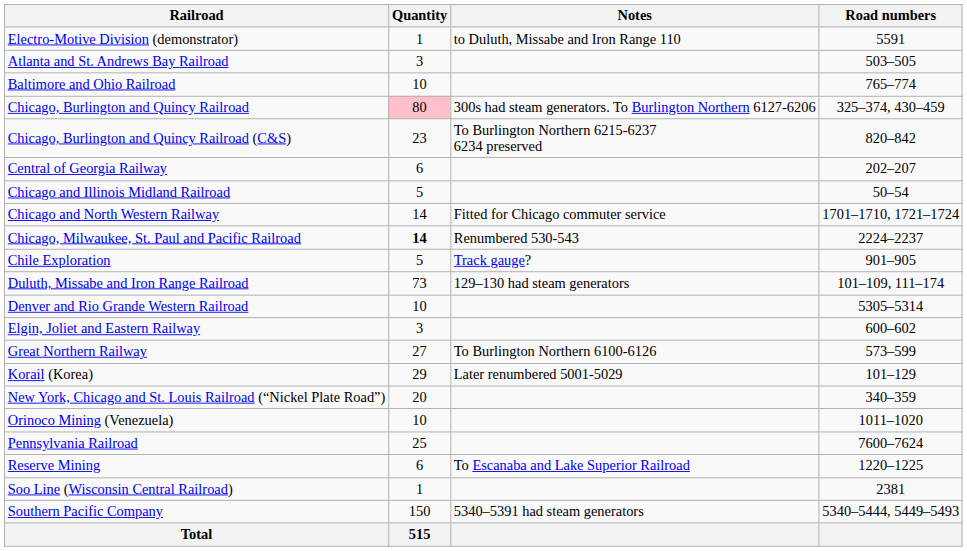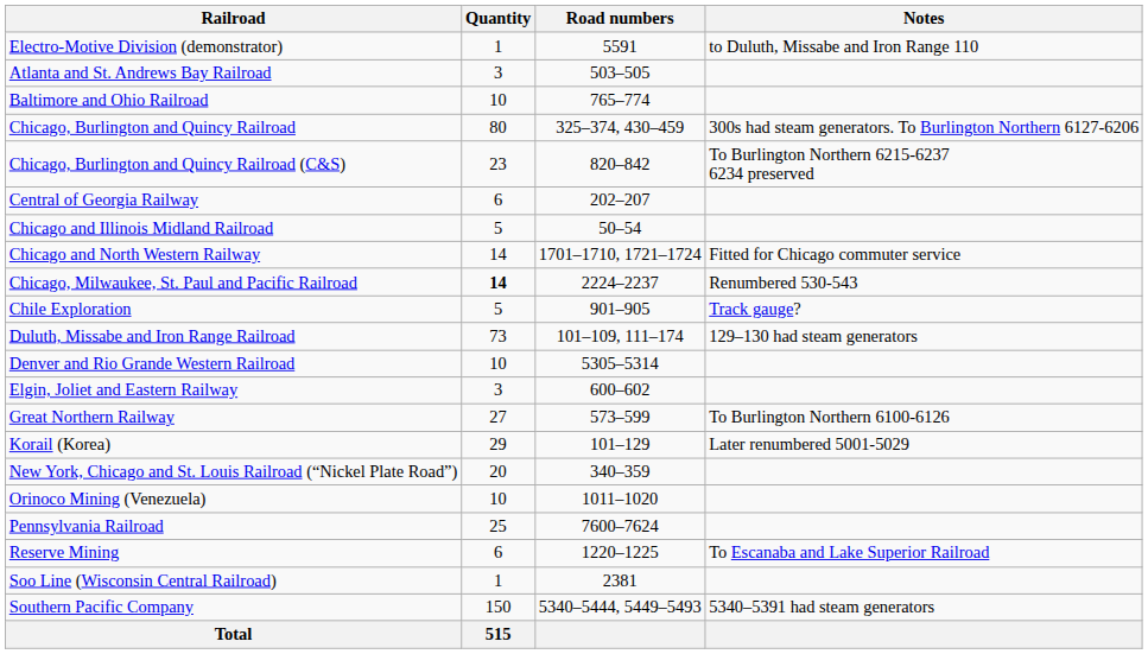 <table class="wikitable">
 <tr>
 <th>Railroad</th>
 <th>Quantity</th>
+<th>Road numbers</th>
 <th>Notes</th>
-<th>Road numbers</th>
 </tr>
 <tr>
 <td><a href='#'>Electro-Motive Division</a> (demonstrator)</td>
 <td style="text-align:center;">1</td>
+<td style="text-align:center;">5591</td>
 <td>to Duluth, Missabe and Iron Range 110</td>
-<td style="text-align:center;">5591</td>
 </tr>
 <tr>
 <td><a href='#'>Atlanta and St. Andrews Bay Railroad</a></td>
 <td style="text-align:center;">3</td>
+<td style="text-align:center;">503–505</td>
 <td></td>
-<td style="text-align:center;">503–505</td>
 </tr>
 <tr>
 <td><a href='#'>Baltimore and Ohio Railroad</a></td>
 <td style="text-align:center;">10</td>
+<td style="text-align:center;">765–774</td>
 <td></td>
-<td style="text-align:center;">765–774</td>
 </tr>
 <tr>
 <td><a href='#'>Chicago, Burlington and Quincy Railroad</a></td>
-<td style="background: pink; text-align:center;">80</td>
+<td style="text-align:center;">80</td>
+<td style="text-align:center;">325–374, 430–459</td>
 <td>300s had steam generators. To <a href='#'>Burlington Northern</a> 6127-6206</td>
-<td style="text-align:center;">325–374, 430–459</td>
 </tr>
 <tr>
 <td><a href='#'>Chicago, Burlington and Quincy Railroad</a> (<a href='#'>C&S</a>)</td>
 <td style="text-align:center;">23</td>
+<td style="text-align:center;">820–842</td>
 <td>To Burlington Northern 6215-6237<br>6234 preserved</td>
-<td style="text-align:center;">820–842</td>
 </tr>
 <tr>
 <td><a href='#'>Central of Georgia Railway</a></td>
 <td style="text-align:center;">6</td>
+<td style="text-align:center;">202–207</td>
 <td></td>
-<td style="text-align:center;">202–207</td>
 </tr>
 <tr>
 <td><a href='#'>Chicago and Illinois Midland Railroad</a></td>
 <td style="text-align:center;">5</td>
+<td style="text-align:center;">50–54</td>
 <td></td>
-<td style="text-align:center;">50–54</td>
 </tr>
 <tr>
 <td><a href='#'>Chicago and North Western Railway</a></td>
 <td style="text-align:center;">14</td>
+<td style="text-align:center;">1701–1710, 1721–1724</td>
 <td>Fitted for Chicago commuter service</td>
-<td style="text-align:center;">1701–1710, 1721–1724</td>
 </tr>
 <tr>
 <td><a href='#'>Chicago, Milwaukee, St. Paul and Pacific Railroad</a></td>
 <td style="text-align:center;"><strong>14</strong></td>
+<td style="text-align:center;">2224–2237</td>
 <td>Renumbered 530-543</td>
-<td style="text-align:center;">2224–2237</td>
 </tr>
 <tr>
 <td><a href='#'>Chile Exploration</a></td>
 <td style="text-align:center;">5</td>
+<td style="text-align:center;">901–905</td>
 <td><a href='#'>Track gauge</a>?</td>
-<td style="text-align:center;">901–905</td>
 </tr>
 <tr>
 <td><a href='#'>Duluth, Missabe and Iron Range Railroad</a></td>
 <td style="text-align:center;">73</td>
+<td style="text-align:center;">101–109, 111–174</td>
 <td>129–130 had steam generators</td>
-<td style="text-align:center;">101–109, 111–174</td>
 </tr>
 <tr>
 <td><a href='#'>Denver and Rio Grande Western Railroad</a></td>
 <td style="text-align:center;">10</td>
+<td style="text-align:center;">5305–5314</td>
 <td></td>
-<td style="text-align:center;">5305–5314</td>
 </tr>
 <tr>
 <td><a href='#'>Elgin, Joliet and Eastern Railway</a></td>
 <td style="text-align:center;">3</td>
+<td style="text-align:center;">600–602</td>
 <td></td>
-<td style="text-align:center;">600–602</td>
 </tr>
 <tr>
 <td><a href='#'>Great Northern Railway</a></td>
 <td style="text-align:center;">27</td>
+<td style="text-align:center;">573–599</td>
 <td>To Burlington Northern 6100-6126</td>
-<td style="text-align:center;">573–599</td>
 </tr>
 <tr>
 <td><a href='#'>Korail</a> (Korea)</td>
 <td style="text-align:center;">29</td>
+<td style="text-align:center;">101–129</td>
 <td>Later renumbered 5001-5029</td>
-<td style="text-align:center;">101–129</td>
 </tr>
 <tr>
 <td><a href='#'>New York, Chicago and St. Louis Railroad</a> (“Nickel Plate Road”)</td>
 <td style="text-align:center;">20</td>
+<td style="text-align:center;">340–359</td>
 <td></td>
-<td style="text-align:center;">340–359</td>
 </tr>
 <tr>
 <td><a href='#'>Orinoco Mining</a> (Venezuela)</td>
 <td style="text-align:center;">10</td>
+<td style="text-align:center;">1011–1020</td>
 <td></td>
-<td style="text-align:center;">1011–1020</td>
 </tr>
 <tr>
 <td><a href='#'>Pennsylvania Railroad</a></td>
 <td style="text-align:center;">25</td>
+<td style="text-align:center;">7600–7624</td>
 <td></td>
-<td style="text-align:center;">7600–7624</td>
 </tr>
 <tr>
 <td><a href='#'>Reserve Mining</a></td>
 <td style="text-align:center;">6</td>
+<td style="text-align:center;">1220–1225</td>
 <td>To <a href='#'>Escanaba and Lake Superior Railroad</a></td>
-<td style="text-align:center;">1220–1225</td>
 </tr>
 <tr>
 <td><a href='#'>Soo Line</a> (<a href='#'>Wisconsin Central Railroad</a>)</td>
 <td style="text-align:center;">1</td>
+<td style="text-align:center;">2381</td>
 <td></td>
-<td style="text-align:center;">2381</td>
 </tr>
 <tr>
 <td><a href='#'>Southern Pacific Company</a></td>
 <td style="text-align:center;">150</td>
+<td style="text-align:center;">5340–5444, 5449–5493</td>
 <td>5340–5391 had steam generators</td>
-<td style="text-align:center;">5340–5444, 5449–5493</td>
 </tr>
 <tr>
 <th>Total</th>
 <th>515</th>
 <th></th>
 <th></th>
 </tr>
 </table>
